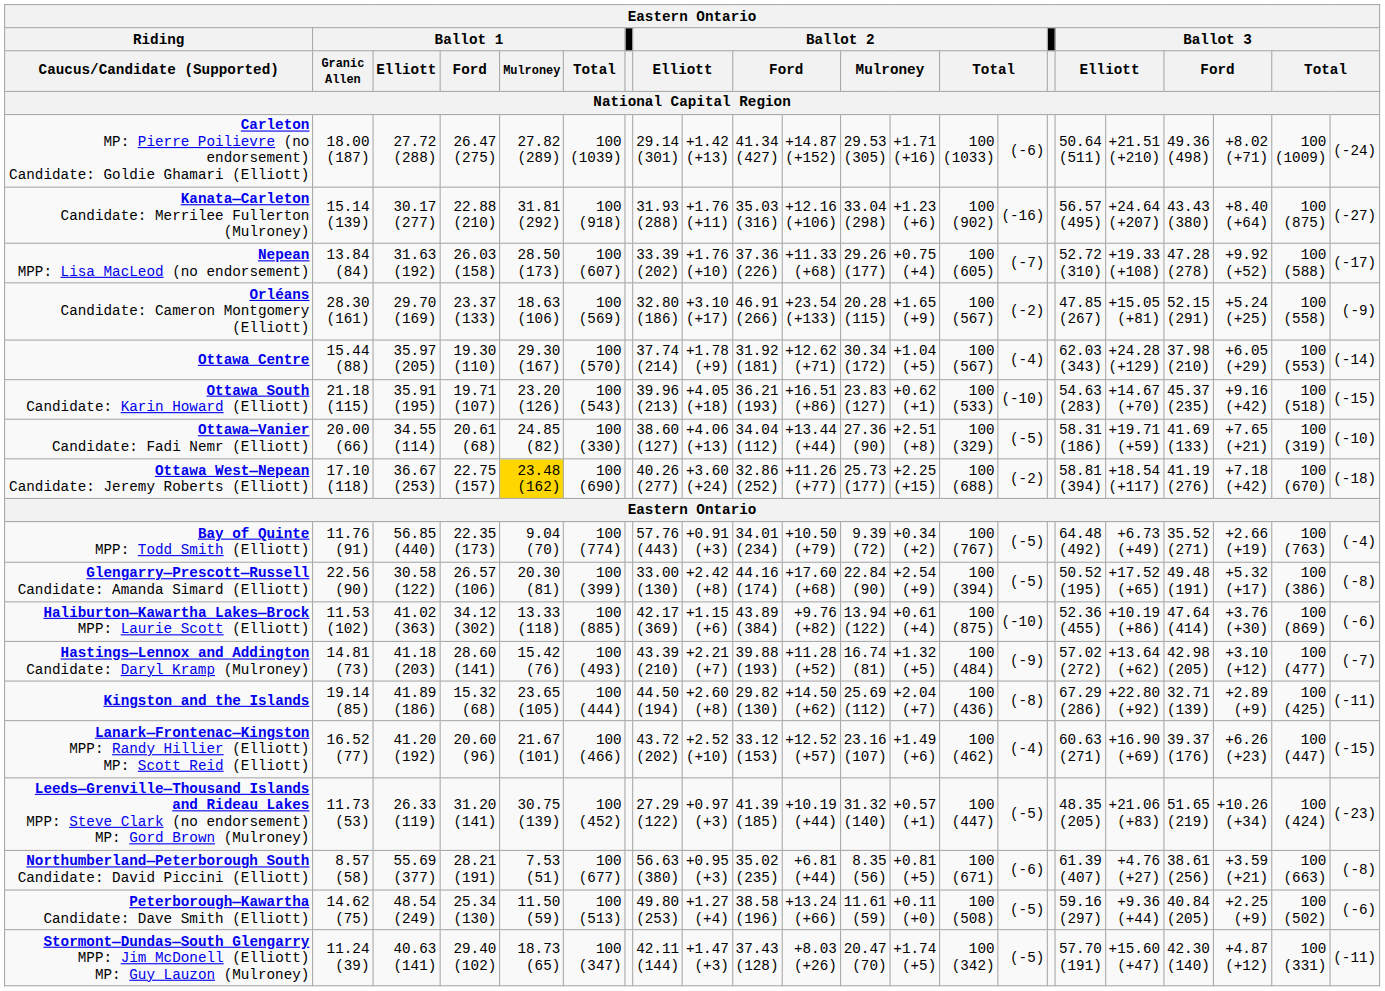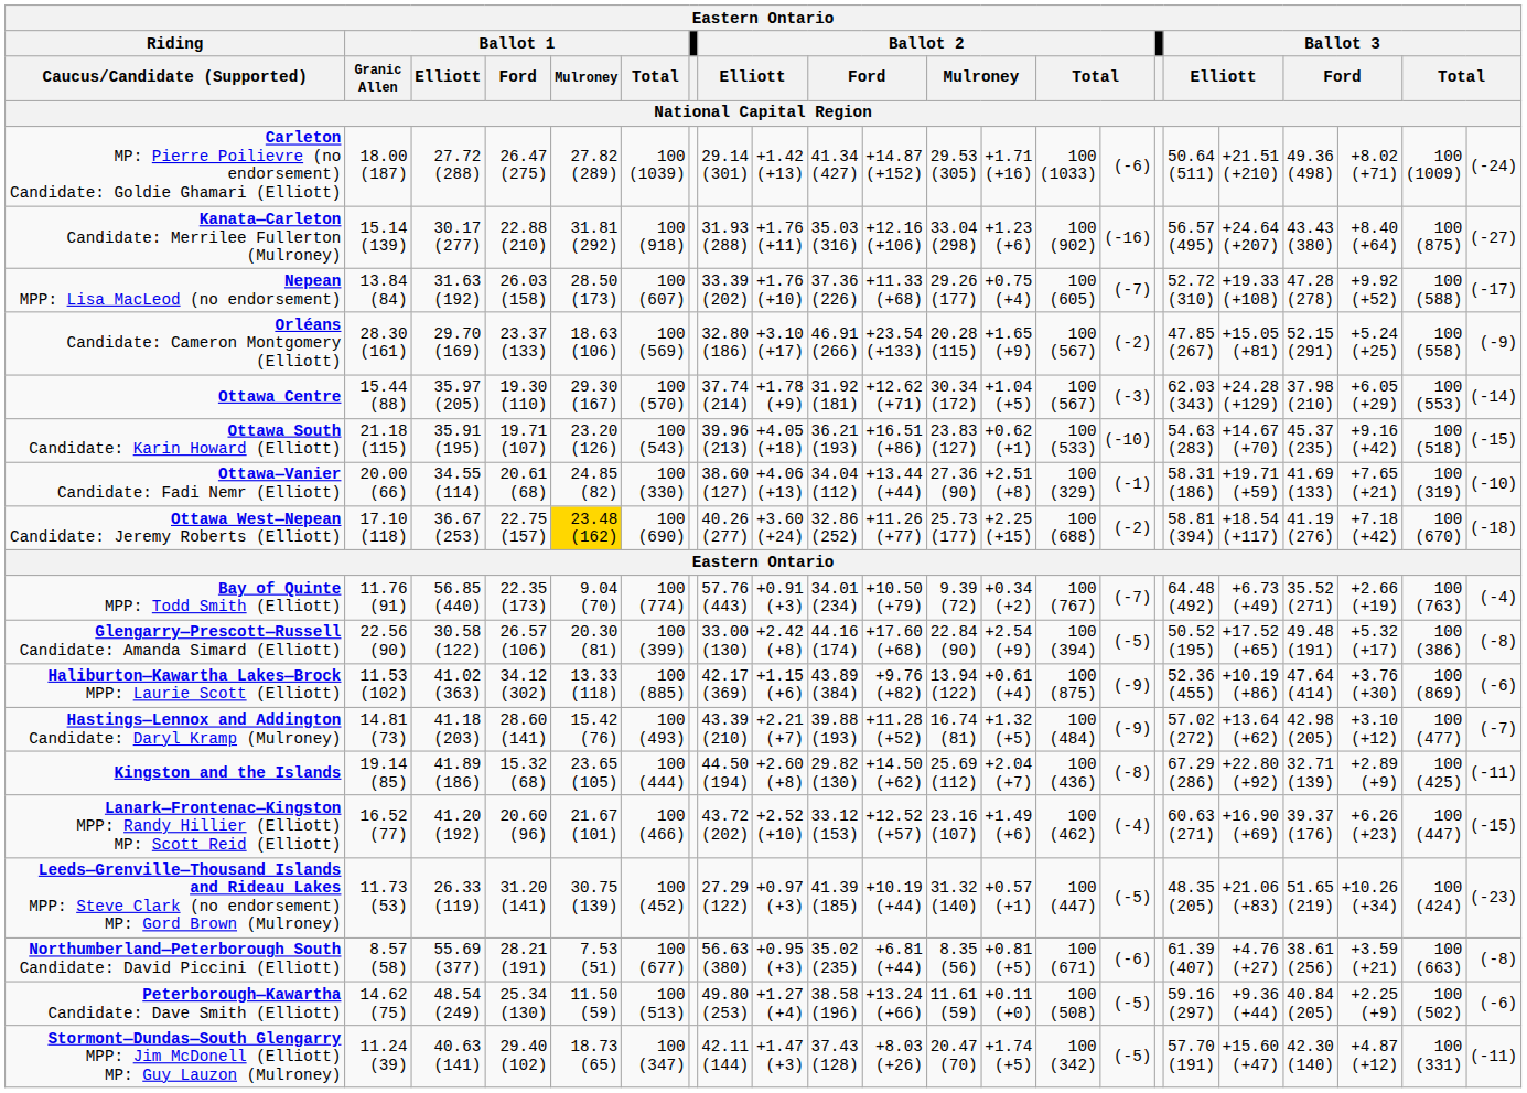 <table class="wikitable mw-collapsible mw-collapsed">
 <tr>
 <th colspan = "22">Eastern Ontario</th>
 </tr>
 <tr>
 <th style="width:300px;">Riding</th>
 <th colspan = "5">Ballot 1</th>
 <th scope="col" style="width: 1px;background:black"></th>
 <th colspan = "8">Ballot 2</th>
 <th scope="col" style="width: 1px;background:black"></th>
 <th colspan = "6">Ballot 3</th>
 </tr>
 <tr>
 <th>Caucus/Candidate (Supported)</th>
 <th style="width:50px;"><small>Granic<br>Allen</small></th>
 <th style="width:50px;">Elliott</th>
 <th style="width:50px;">Ford</th>
 <th style="width:50px;"><small>Mulroney</small></th>
 <th style="width:50px;">Total</th>
 <th></th>
 <th colspan = "2">Elliott</th>
 <th colspan = "2">Ford</th>
 <th colspan = "2">Mulroney</th>
 <th colspan = "2">Total</th>
 <th></th>
 <th colspan = "2">Elliott</th>
 <th colspan = "2">Ford</th>
 <th colspan = "2">Total</th>
 </tr>
 <tr>
 <th colspan = "22">National Capital Region</th>
 </tr>
 <tr style="text-align:right;">
 <td><strong><a href='#'>Carleton</a></strong><br>MP: <a href='#'>Pierre Poilievre</a> (no endorsement)<br>Candidate: Goldie Ghamari (Elliott)</td>
 <td>18.00<br>(187)</td>
 <td>27.72<br>(288)</td>
 <td>26.47<br>(275)</td>
 <td>27.82<br>(289)</td>
 <td>100<br>(1039)</td>
 <td></td>
 <td>29.14<br>(301)</td>
 <td>+1.42<br>(+13)</td>
 <td>41.34<br>(427)</td>
 <td>+14.87<br>(+152)</td>
 <td>29.53<br>(305)</td>
 <td>+1.71<br>(+16)</td>
 <td>100<br>(1033)</td>
 <td>(-6)</td>
 <td></td>
 <td>50.64<br>(511)</td>
 <td>+21.51<br>(+210)</td>
 <td>49.36<br>(498)</td>
 <td>+8.02<br>(+71)</td>
 <td>100<br>(1009)</td>
 <td>(-24)</td>
 </tr>
 <tr style="text-align:right;">
 <td><strong><a href='#'>Kanata—Carleton</a></strong><br>Candidate: Merrilee Fullerton (Mulroney)</td>
 <td>15.14<br>(139)</td>
 <td>30.17<br>(277)</td>
 <td>22.88<br>(210)</td>
 <td>31.81<br>(292)</td>
 <td>100<br>(918)</td>
 <td></td>
 <td>31.93<br>(288)</td>
 <td>+1.76<br>(+11)</td>
 <td>35.03<br>(316)</td>
 <td>+12.16<br>(+106)</td>
 <td>33.04<br>(298)</td>
 <td>+1.23<br>(+6)</td>
 <td>100<br>(902)</td>
 <td>(-16)</td>
 <td></td>
 <td>56.57<br>(495)</td>
 <td>+24.64<br>(+207)</td>
 <td>43.43<br>(380)</td>
 <td>+8.40<br>(+64)</td>
 <td>100<br>(875)</td>
 <td>(-27)</td>
 </tr>
 <tr style="text-align:right;">
 <td><strong><a href='#'>Nepean</a></strong><br>MPP: <a href='#'>Lisa MacLeod</a> (no endorsement)</td>
 <td>13.84<br>(84)</td>
 <td>31.63<br>(192)</td>
 <td>26.03<br>(158)</td>
 <td>28.50<br>(173)</td>
 <td>100<br>(607)</td>
 <td></td>
 <td>33.39<br>(202)</td>
 <td>+1.76<br>(+10)</td>
 <td>37.36<br>(226)</td>
 <td>+11.33<br>(+68)</td>
 <td>29.26<br>(177)</td>
 <td>+0.75<br>(+4)</td>
 <td>100<br>(605)</td>
 <td>(-7)</td>
 <td></td>
 <td>52.72<br>(310)</td>
 <td>+19.33<br>(+108)</td>
 <td>47.28<br>(278)</td>
 <td>+9.92<br>(+52)</td>
 <td>100<br>(588)</td>
 <td>(-17)</td>
 </tr>
 <tr style="text-align:right;">
 <td><strong><a href='#'>Orléans</a></strong><br>Candidate: Cameron Montgomery (Elliott)</td>
 <td>28.30<br>(161)</td>
 <td>29.70<br>(169)</td>
 <td>23.37<br>(133)</td>
 <td>18.63<br>(106)</td>
 <td>100<br>(569)</td>
 <td></td>
 <td>32.80<br>(186)</td>
 <td>+3.10<br>(+17)</td>
 <td>46.91<br>(266)</td>
 <td>+23.54<br>(+133)</td>
 <td>20.28<br>(115)</td>
 <td>+1.65<br>(+9)</td>
 <td>100<br>(567)</td>
 <td>(-2)</td>
 <td></td>
 <td>47.85<br>(267)</td>
 <td>+15.05<br>(+81)</td>
 <td>52.15<br>(291)</td>
 <td>+5.24<br>(+25)</td>
 <td>100<br>(558)</td>
 <td>(-9)</td>
 </tr>
 <tr style="text-align:right;">
 <td><strong><a href='#'>Ottawa Centre</a></strong><br></td>
 <td>15.44<br>(88)</td>
 <td>35.97<br>(205)</td>
 <td>19.30<br>(110)</td>
 <td>29.30<br>(167)</td>
 <td>100<br>(570)</td>
 <td></td>
 <td>37.74<br>(214)</td>
 <td>+1.78<br>(+9)</td>
 <td>31.92<br>(181)</td>
 <td>+12.62<br>(+71)</td>
 <td>30.34<br>(172)</td>
 <td>+1.04<br>(+5)</td>
 <td>100<br>(567)</td>
-<td>(-4)</td>
+<td>(-3)</td>
 <td></td>
 <td>62.03<br>(343)</td>
 <td>+24.28<br>(+129)</td>
 <td>37.98<br>(210)</td>
 <td>+6.05<br>(+29)</td>
 <td>100<br>(553)</td>
 <td>(-14)</td>
 </tr>
 <tr style="text-align:right;">
 <td><strong><a href='#'>Ottawa South</a></strong><br>Candidate: <a href='#'>Karin Howard</a> (Elliott)</td>
 <td>21.18<br>(115)</td>
 <td>35.91<br>(195)</td>
 <td>19.71<br>(107)</td>
 <td>23.20<br>(126)</td>
 <td>100<br>(543)</td>
 <td></td>
 <td>39.96<br>(213)</td>
 <td>+4.05<br>(+18)</td>
 <td>36.21<br>(193)</td>
 <td>+16.51<br>(+86)</td>
 <td>23.83<br>(127)</td>
 <td>+0.62<br>(+1)</td>
 <td>100<br>(533)</td>
 <td>(-10)</td>
 <td></td>
 <td>54.63<br>(283)</td>
 <td>+14.67<br>(+70)</td>
 <td>45.37<br>(235)</td>
 <td>+9.16<br>(+42)</td>
 <td>100<br>(518)</td>
 <td>(-15)</td>
 </tr>
 <tr style="text-align:right;">
 <td><strong><a href='#'>Ottawa—Vanier</a></strong><br>Candidate: Fadi Nemr (Elliott)</td>
 <td>20.00<br>(66)</td>
 <td>34.55<br>(114)</td>
 <td>20.61<br>(68)</td>
 <td>24.85<br>(82)</td>
 <td>100<br>(330)</td>
 <td></td>
 <td>38.60<br>(127)</td>
 <td>+4.06<br>(+13)</td>
 <td>34.04<br>(112)</td>
 <td>+13.44<br>(+44)</td>
 <td>27.36<br>(90)</td>
 <td>+2.51<br>(+8)</td>
 <td>100<br>(329)</td>
-<td>(-5)</td>
+<td>(-1)</td>
 <td></td>
 <td>58.31<br>(186)</td>
 <td>+19.71<br>(+59)</td>
 <td>41.69<br>(133)</td>
 <td>+7.65<br>(+21)</td>
 <td>100<br>(319)</td>
 <td>(-10)</td>
 </tr>
 <tr style="text-align:right;">
 <td><strong><a href='#'>Ottawa West—Nepean</a></strong><br>Candidate: Jeremy Roberts (Elliott)</td>
 <td>17.10<br>(118)</td>
 <td>36.67<br>(253)</td>
 <td>22.75<br>(157)</td>
 <td style="background: gold;">23.48<br>(162)</td>
 <td>100<br>(690)</td>
 <td></td>
 <td>40.26<br>(277)</td>
 <td>+3.60<br>(+24)</td>
 <td>32.86<br>(252)</td>
 <td>+11.26<br>(+77)</td>
 <td>25.73<br>(177)</td>
 <td>+2.25<br>(+15)</td>
 <td>100<br>(688)</td>
 <td>(-2)</td>
 <td></td>
 <td>58.81<br>(394)</td>
 <td>+18.54<br>(+117)</td>
 <td>41.19<br>(276)</td>
 <td>+7.18<br>(+42)</td>
 <td>100<br>(670)</td>
 <td>(-18)</td>
 </tr>
 <tr>
 <th colspan = "22">Eastern Ontario</th>
 </tr>
 <tr style="text-align:right;">
 <td><strong><a href='#'>Bay of Quinte</a></strong><br>MPP: <a href='#'>Todd Smith</a> (Elliott)</td>
 <td>11.76<br>(91)</td>
 <td>56.85<br>(440)</td>
 <td>22.35<br>(173)</td>
 <td>9.04<br>(70)</td>
 <td>100<br>(774)</td>
 <td></td>
 <td>57.76<br>(443)</td>
 <td>+0.91<br>(+3)</td>
 <td>34.01<br>(234)</td>
 <td>+10.50<br>(+79)</td>
 <td>9.39<br>(72)</td>
 <td>+0.34<br>(+2)</td>
 <td>100<br>(767)</td>
-<td>(-5)</td>
+<td>(-7)</td>
 <td></td>
 <td>64.48<br>(492)</td>
 <td>+6.73<br>(+49)</td>
 <td>35.52<br>(271)</td>
 <td>+2.66<br>(+19)</td>
 <td>100<br>(763)</td>
 <td>(-4)</td>
 </tr>
 <tr style="text-align:right;">
 <td><strong><a href='#'>Glengarry—Prescott—Russell</a></strong><br>Candidate: Amanda Simard (Elliott)</td>
 <td>22.56<br>(90)</td>
 <td>30.58<br>(122)</td>
 <td>26.57<br>(106)</td>
 <td>20.30<br>(81)</td>
 <td>100<br>(399)</td>
 <td></td>
 <td>33.00<br>(130)</td>
 <td>+2.42<br>(+8)</td>
 <td>44.16<br>(174)</td>
 <td>+17.60<br>(+68)</td>
 <td>22.84<br>(90)</td>
 <td>+2.54<br>(+9)</td>
 <td>100<br>(394)</td>
 <td>(-5)</td>
 <td></td>
 <td>50.52<br>(195)</td>
 <td>+17.52<br>(+65)</td>
 <td>49.48<br>(191)</td>
 <td>+5.32<br>(+17)</td>
 <td>100<br>(386)</td>
 <td>(-8)</td>
 </tr>
 <tr style="text-align:right;">
 <td><strong><a href='#'>Haliburton—Kawartha Lakes—Brock</a></strong><br>MPP: <a href='#'>Laurie Scott</a> (Elliott)</td>
 <td>11.53<br>(102)</td>
 <td>41.02<br>(363)</td>
 <td>34.12<br>(302)</td>
 <td>13.33<br>(118)</td>
 <td>100<br>(885)</td>
 <td></td>
 <td>42.17<br>(369)</td>
 <td>+1.15<br>(+6)</td>
 <td>43.89<br>(384)</td>
 <td>+9.76<br>(+82)</td>
 <td>13.94<br>(122)</td>
 <td>+0.61<br>(+4)</td>
 <td>100<br>(875)</td>
-<td>(-10)</td>
+<td>(-9)</td>
 <td></td>
 <td>52.36<br>(455)</td>
 <td>+10.19<br>(+86)</td>
 <td>47.64<br>(414)</td>
 <td>+3.76<br>(+30)</td>
 <td>100<br>(869)</td>
 <td>(-6)</td>
 </tr>
 <tr style="text-align:right;">
 <td><strong><a href='#'>Hastings—Lennox and Addington</a></strong><br>Candidate: <a href='#'>Daryl Kramp</a> (Mulroney)</td>
 <td>14.81<br>(73)</td>
 <td>41.18<br>(203)</td>
 <td>28.60<br>(141)</td>
 <td>15.42<br>(76)</td>
 <td>100<br>(493)</td>
 <td></td>
 <td>43.39<br>(210)</td>
 <td>+2.21<br>(+7)</td>
 <td>39.88<br>(193)</td>
 <td>+11.28<br>(+52)</td>
 <td>16.74<br>(81)</td>
 <td>+1.32<br>(+5)</td>
 <td>100<br>(484)</td>
 <td>(-9)</td>
 <td></td>
 <td>57.02<br>(272)</td>
 <td>+13.64<br>(+62)</td>
 <td>42.98<br>(205)</td>
 <td>+3.10<br>(+12)</td>
 <td>100<br>(477)</td>
 <td>(-7)</td>
 </tr>
 <tr style="text-align:right;">
 <td><strong><a href='#'>Kingston and the Islands</a></strong><br></td>
 <td>19.14<br>(85)</td>
 <td>41.89<br>(186)</td>
 <td>15.32<br>(68)</td>
 <td>23.65<br>(105)</td>
 <td>100<br>(444)</td>
 <td></td>
 <td>44.50<br>(194)</td>
 <td>+2.60<br>(+8)</td>
 <td>29.82<br>(130)</td>
 <td>+14.50<br>(+62)</td>
 <td>25.69<br>(112)</td>
 <td>+2.04<br>(+7)</td>
 <td>100<br>(436)</td>
 <td>(-8)</td>
 <td></td>
 <td>67.29<br>(286)</td>
 <td>+22.80<br>(+92)</td>
 <td>32.71<br>(139)</td>
 <td>+2.89<br>(+9)</td>
 <td>100<br>(425)</td>
 <td>(-11)</td>
 </tr>
 <tr style="text-align:right;">
 <td><strong><a href='#'>Lanark—Frontenac—Kingston</a></strong><br>MPP: <a href='#'>Randy Hillier</a> (Elliott)<br>MP: <a href='#'>Scott Reid</a> (Elliott)</td>
 <td>16.52<br>(77)</td>
 <td>41.20<br>(192)</td>
 <td>20.60<br>(96)</td>
 <td>21.67<br>(101)</td>
 <td>100<br>(466)</td>
 <td></td>
 <td>43.72<br>(202)</td>
 <td>+2.52<br>(+10)</td>
 <td>33.12<br>(153)</td>
 <td>+12.52<br>(+57)</td>
 <td>23.16<br>(107)</td>
 <td>+1.49<br>(+6)</td>
 <td>100<br>(462)</td>
 <td>(-4)</td>
 <td></td>
 <td>60.63<br>(271)</td>
 <td>+16.90<br>(+69)</td>
 <td>39.37<br>(176)</td>
 <td>+6.26<br>(+23)</td>
 <td>100<br>(447)</td>
 <td>(-15)</td>
 </tr>
 <tr style="text-align:right;">
 <td><strong><a href='#'>Leeds—Grenville—Thousand Islands and Rideau Lakes</a></strong><br>MPP: <a href='#'>Steve Clark</a> (no endorsement)<br>MP: <a href='#'>Gord Brown</a> (Mulroney)</td>
 <td>11.73<br>(53)</td>
 <td>26.33<br>(119)</td>
 <td>31.20<br>(141)</td>
 <td>30.75<br>(139)</td>
 <td>100<br>(452)</td>
 <td></td>
 <td>27.29<br>(122)</td>
 <td>+0.97<br>(+3)</td>
 <td>41.39<br>(185)</td>
 <td>+10.19<br>(+44)</td>
 <td>31.32<br>(140)</td>
 <td>+0.57<br>(+1)</td>
 <td>100<br>(447)</td>
 <td>(-5)</td>
 <td></td>
 <td>48.35<br>(205)</td>
 <td>+21.06<br>(+83)</td>
 <td>51.65<br>(219)</td>
 <td>+10.26<br>(+34)</td>
 <td>100<br>(424)</td>
 <td>(-23)</td>
 </tr>
 <tr style="text-align:right;">
 <td><strong><a href='#'>Northumberland—Peterborough South</a></strong><br>Candidate: David Piccini (Elliott)</td>
 <td>8.57<br>(58)</td>
 <td>55.69<br>(377)</td>
 <td>28.21<br>(191)</td>
 <td>7.53<br>(51)</td>
 <td>100<br>(677)</td>
 <td></td>
 <td>56.63<br>(380)</td>
 <td>+0.95<br>(+3)</td>
 <td>35.02<br>(235)</td>
 <td>+6.81<br>(+44)</td>
 <td>8.35<br>(56)</td>
 <td>+0.81<br>(+5)</td>
 <td>100<br>(671)</td>
 <td>(-6)</td>
 <td></td>
 <td>61.39<br>(407)</td>
 <td>+4.76<br>(+27)</td>
 <td>38.61<br>(256)</td>
 <td>+3.59<br>(+21)</td>
 <td>100<br>(663)</td>
 <td>(-8)</td>
 </tr>
 <tr style="text-align:right;">
 <td><strong><a href='#'>Peterborough—Kawartha</a></strong><br>Candidate: Dave Smith (Elliott)</td>
 <td>14.62<br>(75)</td>
 <td>48.54<br>(249)</td>
 <td>25.34<br>(130)</td>
 <td>11.50<br>(59)</td>
 <td>100<br>(513)</td>
 <td></td>
 <td>49.80<br>(253)</td>
 <td>+1.27<br>(+4)</td>
 <td>38.58<br>(196)</td>
 <td>+13.24<br>(+66)</td>
 <td>11.61<br>(59)</td>
 <td>+0.11<br>(+0)</td>
 <td>100<br>(508)</td>
 <td>(-5)</td>
 <td></td>
 <td>59.16<br>(297)</td>
 <td>+9.36<br>(+44)</td>
 <td>40.84<br>(205)</td>
 <td>+2.25<br>(+9)</td>
 <td>100<br>(502)</td>
 <td>(-6)</td>
 </tr>
 <tr style="text-align:right;">
 <td><strong><a href='#'>Stormont—Dundas—South Glengarry</a></strong><br>MPP: <a href='#'>Jim McDonell</a> (Elliott)<br>MP: <a href='#'>Guy Lauzon</a> (Mulroney)</td>
 <td>11.24<br>(39)</td>
 <td>40.63<br>(141)</td>
 <td>29.40<br>(102)</td>
 <td>18.73<br>(65)</td>
 <td>100<br>(347)</td>
 <td></td>
 <td>42.11<br>(144)</td>
 <td>+1.47<br>(+3)</td>
 <td>37.43<br>(128)</td>
 <td>+8.03<br>(+26)</td>
 <td>20.47<br>(70)</td>
 <td>+1.74<br>(+5)</td>
 <td>100<br>(342)</td>
 <td>(-5)</td>
 <td></td>
 <td>57.70<br>(191)</td>
 <td>+15.60<br>(+47)</td>
 <td>42.30<br>(140)</td>
 <td>+4.87<br>(+12)</td>
 <td>100<br>(331)</td>
 <td>(-11)</td>
 </tr>
 </table>
